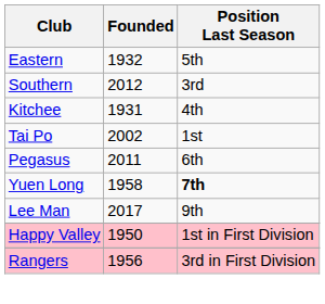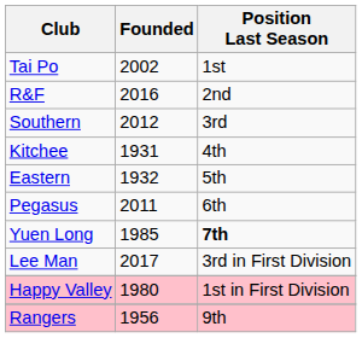 <table class="wikitable sortable">
 <tr>
 <th>Club</th>
 <th>Founded</th>
 <th>Position<br>Last Season</th>
 </tr>
 <tr>
-<td><a href='#'>Eastern</a></td>
-<td>1932</td>
-<td>5th</td>
+<td><a href='#'>Tai Po</a></td>
+<td>2002</td>
+<td>1st</td>
+</tr>
+<tr>
+<td> <a href='#'>R&F</a></td>
+<td>2016</td>
+<td>2nd</td>
 </tr>
 <tr>
 <td><a href='#'>Southern</a></td>
 <td>2012</td>
 <td>3rd</td>
 </tr>
 <tr>
 <td><a href='#'>Kitchee</a></td>
 <td>1931</td>
 <td>4th</td>
 </tr>
 <tr>
-<td><a href='#'>Tai Po</a></td>
-<td>2002</td>
-<td>1st</td>
+<td><a href='#'>Eastern</a></td>
+<td>1932</td>
+<td>5th</td>
 </tr>
 <tr>
 <td><a href='#'>Pegasus</a></td>
 <td>2011</td>
 <td>6th</td>
 </tr>
 <tr>
 <td><a href='#'>Yuen Long</a></td>
-<td>1958</td>
+<td>1985</td>
 <td><strong>7th</strong></td>
 </tr>
 <tr>
 <td><a href='#'>Lee Man</a></td>
 <td>2017</td>
-<td>9th</td>
+<td>3rd in First Division</td>
 </tr>
 <tr>
 </tr>
 <tr style="background:pink;">
 <td><a href='#'>Happy Valley</a></td>
-<td>1950</td>
+<td>1980</td>
 <td>1st in First Division</td>
 </tr>
 <tr>
 </tr>
 <tr style="background:pink;">
 <td><a href='#'>Rangers</a></td>
 <td>1956</td>
-<td>3rd in First Division</td>
+<td>9th</td>
 </tr>
 </table>
